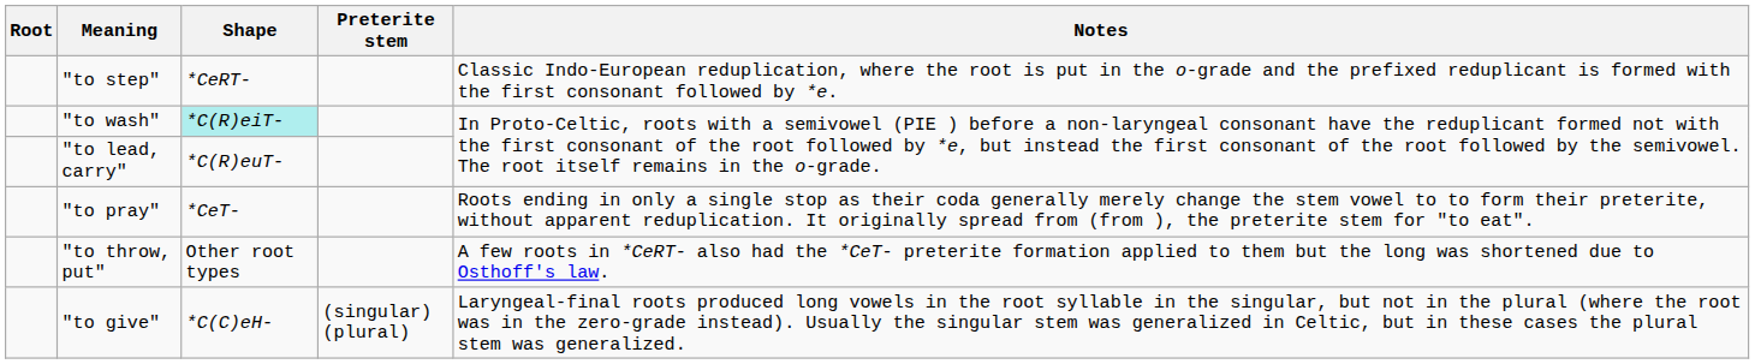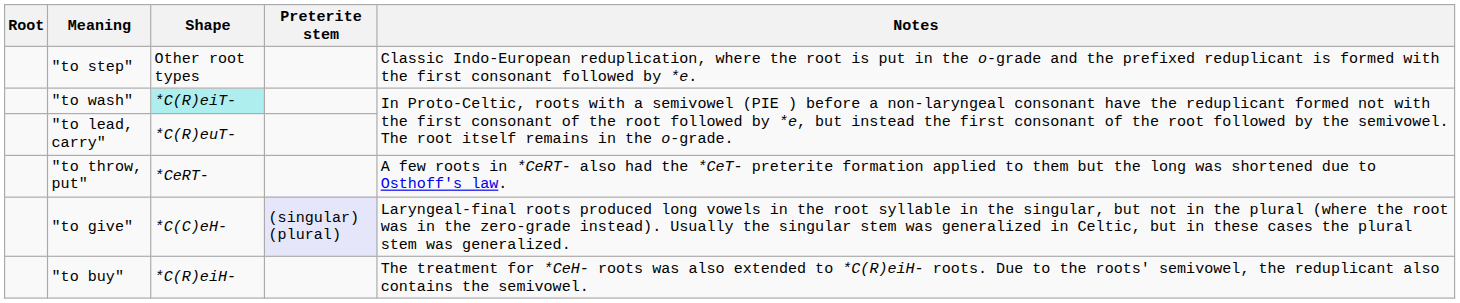 <table class="wikitable">
 <tr>
 <th>Root</th>
 <th>Meaning</th>
 <th>Shape</th>
 <th>Preterite stem</th>
 <th>Notes</th>
 </tr>
 <tr>
 <td></td>
 <td>"to step"</td>
-<td><em>*CeRT-</em></td>
+<td>Other root types</td>
 <td></td>
 <td>Classic Indo-European reduplication, where the root is put in the <em>o</em>-grade and the prefixed reduplicant is formed with the first consonant followed by <em>*e</em>.</td>
 </tr>
 <tr>
 <td></td>
 <td>"to wash"</td>
 <td style="background: paleturquoise;"><em>*C(R)eiT-</em></td>
 <td></td>
 <td rowspan=2>In Proto-Celtic, roots with a semivowel (PIE ) before a non-laryngeal consonant have the reduplicant formed not with the first consonant of the root followed by <em>*e</em>, but instead the first consonant of the root followed by the semivowel. The root itself remains in the <em>o</em>-grade.</td>
 </tr>
 <tr>
 <td></td>
 <td>"to lead, carry"</td>
 <td><em>*C(R)euT-</em></td>
 <td></td>
 </tr>
 <tr>
 <td></td>
-<td>"to pray"</td>
-<td><em>*CeT-</em></td>
-<td></td>
-<td>Roots ending in only a single stop as their coda generally merely change the stem vowel to  to form their preterite, without apparent reduplication. It originally spread from  (from ), the preterite stem for  "to eat".</td>
-</tr>
-<tr>
-<td></td>
 <td>"to throw, put"</td>
-<td>Other root types</td>
+<td><em>*CeRT-</em></td>
 <td></td>
 <td>A few roots in <em>*CeRT-</em> also had the <em>*CeT-</em> preterite formation applied to them but the long  was shortened due to <a href='#'>Osthoff's law</a>.</td>
 </tr>
 <tr>
 <td></td>
 <td>"to give"</td>
 <td><em>*C(C)eH-</em></td>
-<td> (singular) <br>  (plural)</td>
+<td style="background: lavender;"> (singular) <br>  (plural)</td>
 <td>Laryngeal-final roots produced long vowels in the root syllable in the singular, but not in the plural (where the root was in the zero-grade instead). Usually the singular stem was generalized in Celtic, but in these cases the plural stem was generalized.</td>
 </tr>
+<tr>
+<td></td>
+<td>"to buy"</td>
+<td><em>*C(R)eiH-</em></td>
+<td></td>
+<td>The treatment for <em>*CeH-</em> roots was also extended to <em>*C(R)eiH-</em> roots. Due to the roots' semivowel, the reduplicant also contains the semivowel.</td>
+</tr>
 </table>
